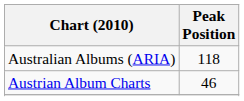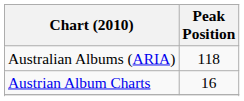 <table class="wikitable sortable">
 <tr>
 <th align="left">Chart (2010)</th>
 <th align="left">Peak<br>Position</th>
 </tr>
 <tr>
 <td align="left">Australian Albums (<a href='#'>ARIA</a>)</td>
 <td style="text-align:center;">118</td>
 </tr>
 <tr>
 <td align="left"><a href='#'>Austrian Album Charts</a></td>
-<td style="text-align:center;">46</td>
+<td style="text-align:center;">16</td>
 </tr>
 <tr>
 </tr>
 <tr>
 </tr>
 <tr>
 </tr>
 <tr>
 </tr>
 <tr>
 </tr>
 <tr>
 </tr>
 <tr>
 </tr>
 <tr>
 </tr>
 <tr>
 </tr>
 <tr>
 </tr>
 <tr>
 </tr>
 <tr>
 </tr>
 <tr>
 </tr>
 </table>
